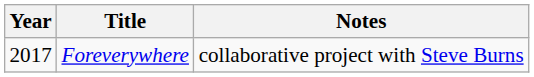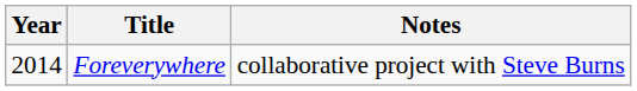 <table class="wikitable">
 <tr>
 <th>Year</th>
 <th>Title</th>
 <th>Notes</th>
 </tr>
 <tr>
-<td>2017</td>
+<td>2014</td>
 <td><em><a href='#'>Foreverywhere</a></em></td>
 <td>collaborative project with <a href='#'>Steve Burns</a></td>
 </tr>
 </table>
